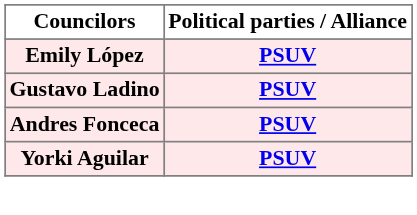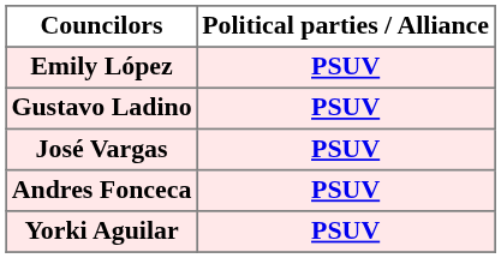 <table style="margin-left:30px; border-collapse:collapse; text-align:center; font-size:80%; line-height:normal" cellspacing="0" cellpadding="2" border="1">
 <tr>
 <th>Councilors</th>
 <th>Political parties / Alliance</th>
 </tr>
 <tr bgcolor="#FFE8E9">
 <td><strong>Emily López</strong></td>
 <td><strong><a href='#'>PSUV</a></strong></td>
 </tr>
 <tr bgcolor="#FFE8E9">
 <td><strong>Gustavo Ladino</strong></td>
 <td><strong><a href='#'>PSUV</a></strong></td>
 </tr>
 <tr bgcolor="#FFE8E9">
+<td><strong>José Vargas</strong></td>
+<td><strong><a href='#'>PSUV</a></strong></td>
+</tr>
+<tr bgcolor="#FFE8E9">
 <td><strong>Andres Fonceca</strong></td>
 <td><strong><a href='#'>PSUV</a></strong></td>
 </tr>
 <tr bgcolor="#FFE8E9">
 <td><strong>Yorki Aguilar</strong></td>
 <td><strong><a href='#'>PSUV</a></strong></td>
 </tr>
 </table>
